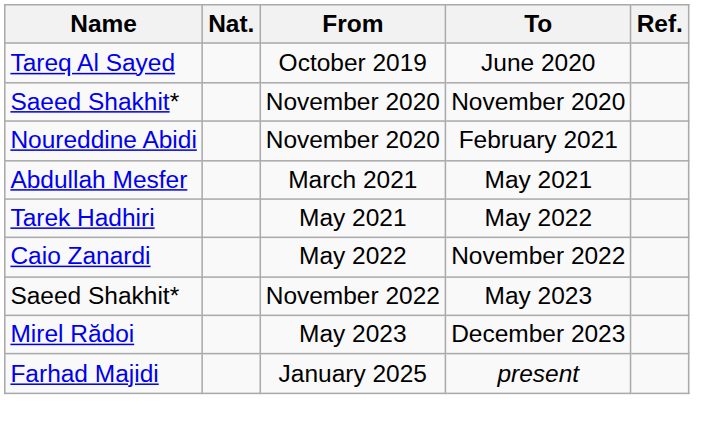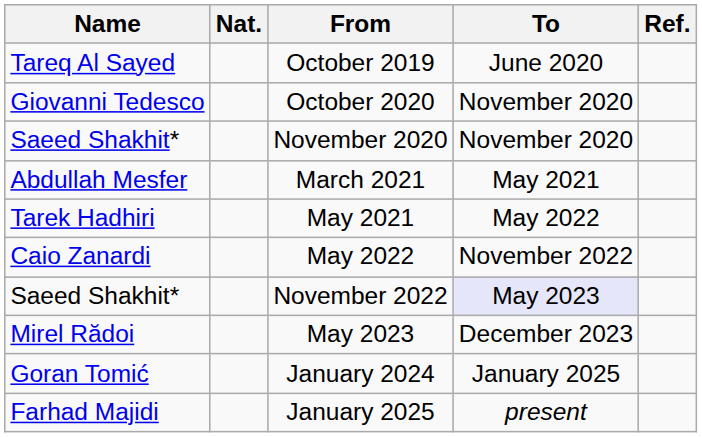 <table class="wikitable">
 <tr>
 <th>Name</th>
 <th>Nat.</th>
 <th>From</th>
 <th>To</th>
 <th>Ref.</th>
 </tr>
 <tr>
 <td><a href='#'>Tareq Al Sayed</a></td>
 <td></td>
 <td style="text-align:center">October 2019</td>
 <td style="text-align:center">June 2020</td>
 <td></td>
 </tr>
 <tr>
+<td><a href='#'>Giovanni Tedesco</a></td>
+<td></td>
+<td style="text-align:center">October 2020</td>
+<td style="text-align:center">November 2020</td>
+<td></td>
+</tr>
+<tr>
 <td><a href='#'>Saeed Shakhit</a>*</td>
 <td></td>
 <td style="text-align:center">November 2020</td>
 <td style="text-align:center">November 2020</td>
-<td></td>
-</tr>
-<tr>
-<td><a href='#'>Noureddine Abidi</a></td>
-<td></td>
-<td style="text-align:center">November 2020</td>
-<td style="text-align:center">February 2021</td>
 <td></td>
 </tr>
 <tr>
 <td><a href='#'>Abdullah Mesfer</a></td>
 <td></td>
 <td style="text-align:center">March 2021</td>
 <td style="text-align:center">May 2021</td>
 <td></td>
 </tr>
 <tr>
 <td><a href='#'>Tarek Hadhiri</a></td>
 <td></td>
 <td style="text-align:center">May 2021</td>
 <td style="text-align:center">May 2022</td>
 <td></td>
 </tr>
 <tr>
 <td><a href='#'>Caio Zanardi</a></td>
 <td></td>
 <td style="text-align:center">May 2022</td>
 <td style="text-align:center">November 2022</td>
 <td></td>
 </tr>
 <tr>
 <td>Saeed Shakhit*</td>
 <td></td>
 <td style="text-align:center">November 2022</td>
-<td style="text-align:center">May 2023</td>
+<td style="background: lavender; text-align:center">May 2023</td>
 <td></td>
 </tr>
 <tr>
 <td><a href='#'>Mirel Rădoi</a></td>
 <td></td>
 <td style="text-align:center">May 2023</td>
 <td style="text-align:center">December 2023</td>
 <td></td>
 </tr>
 <tr>
+<td><a href='#'>Goran Tomić</a></td>
+<td></td>
+<td style="text-align:center">January 2024</td>
+<td style="text-align:center">January 2025</td>
+<td></td>
+</tr>
+<tr>
 <td><a href='#'>Farhad Majidi</a></td>
 <td></td>
 <td style="text-align:center">January 2025</td>
 <td style="text-align:center"><em>present</em></td>
 </tr>
 </table>
